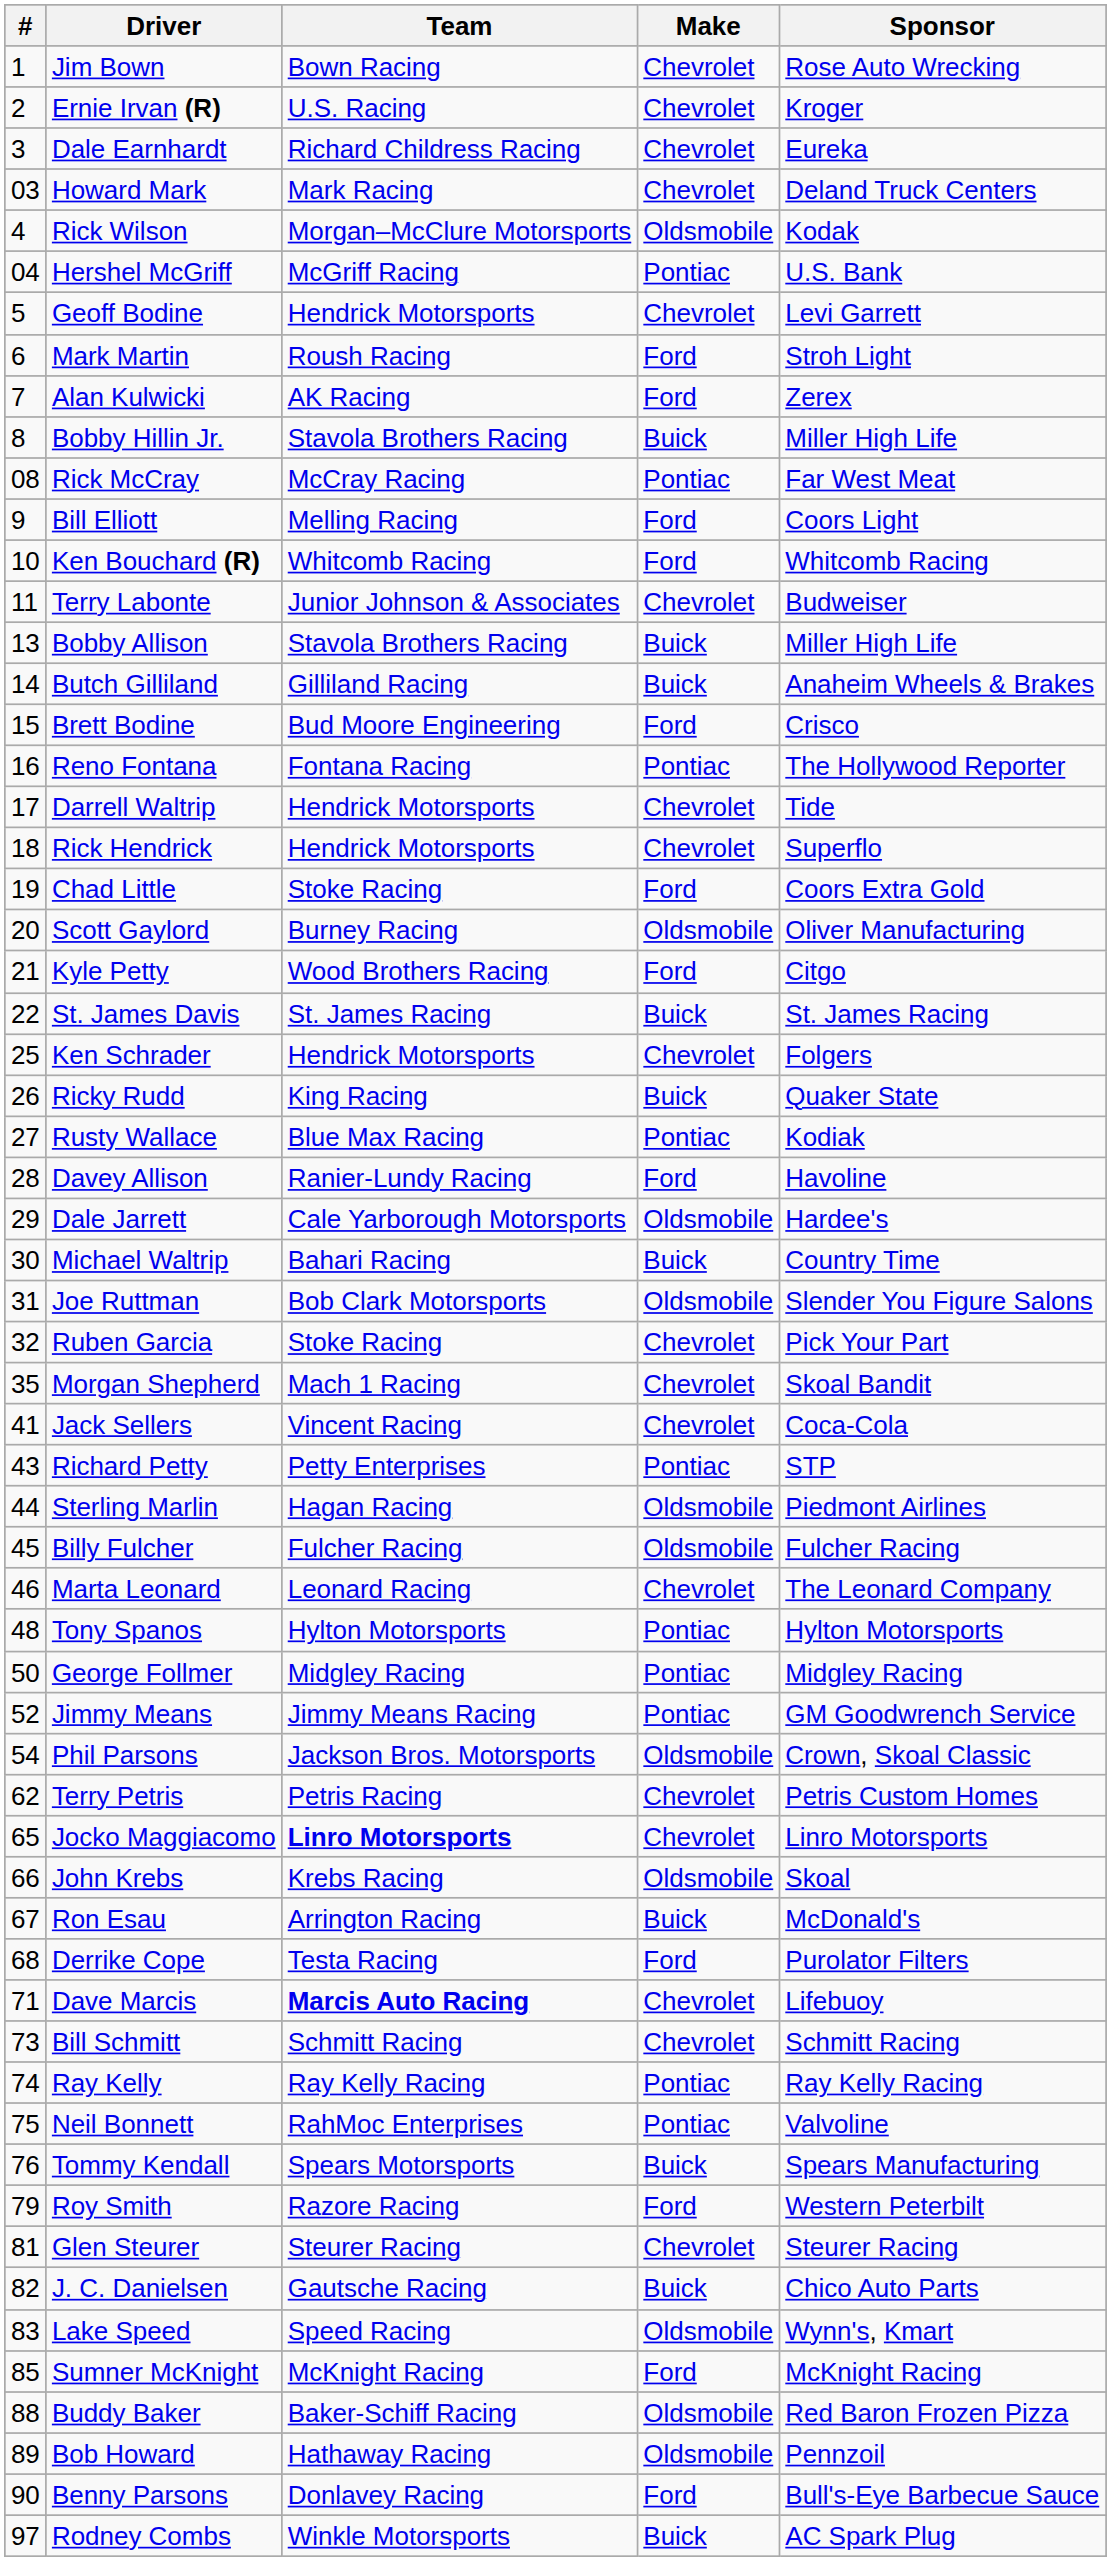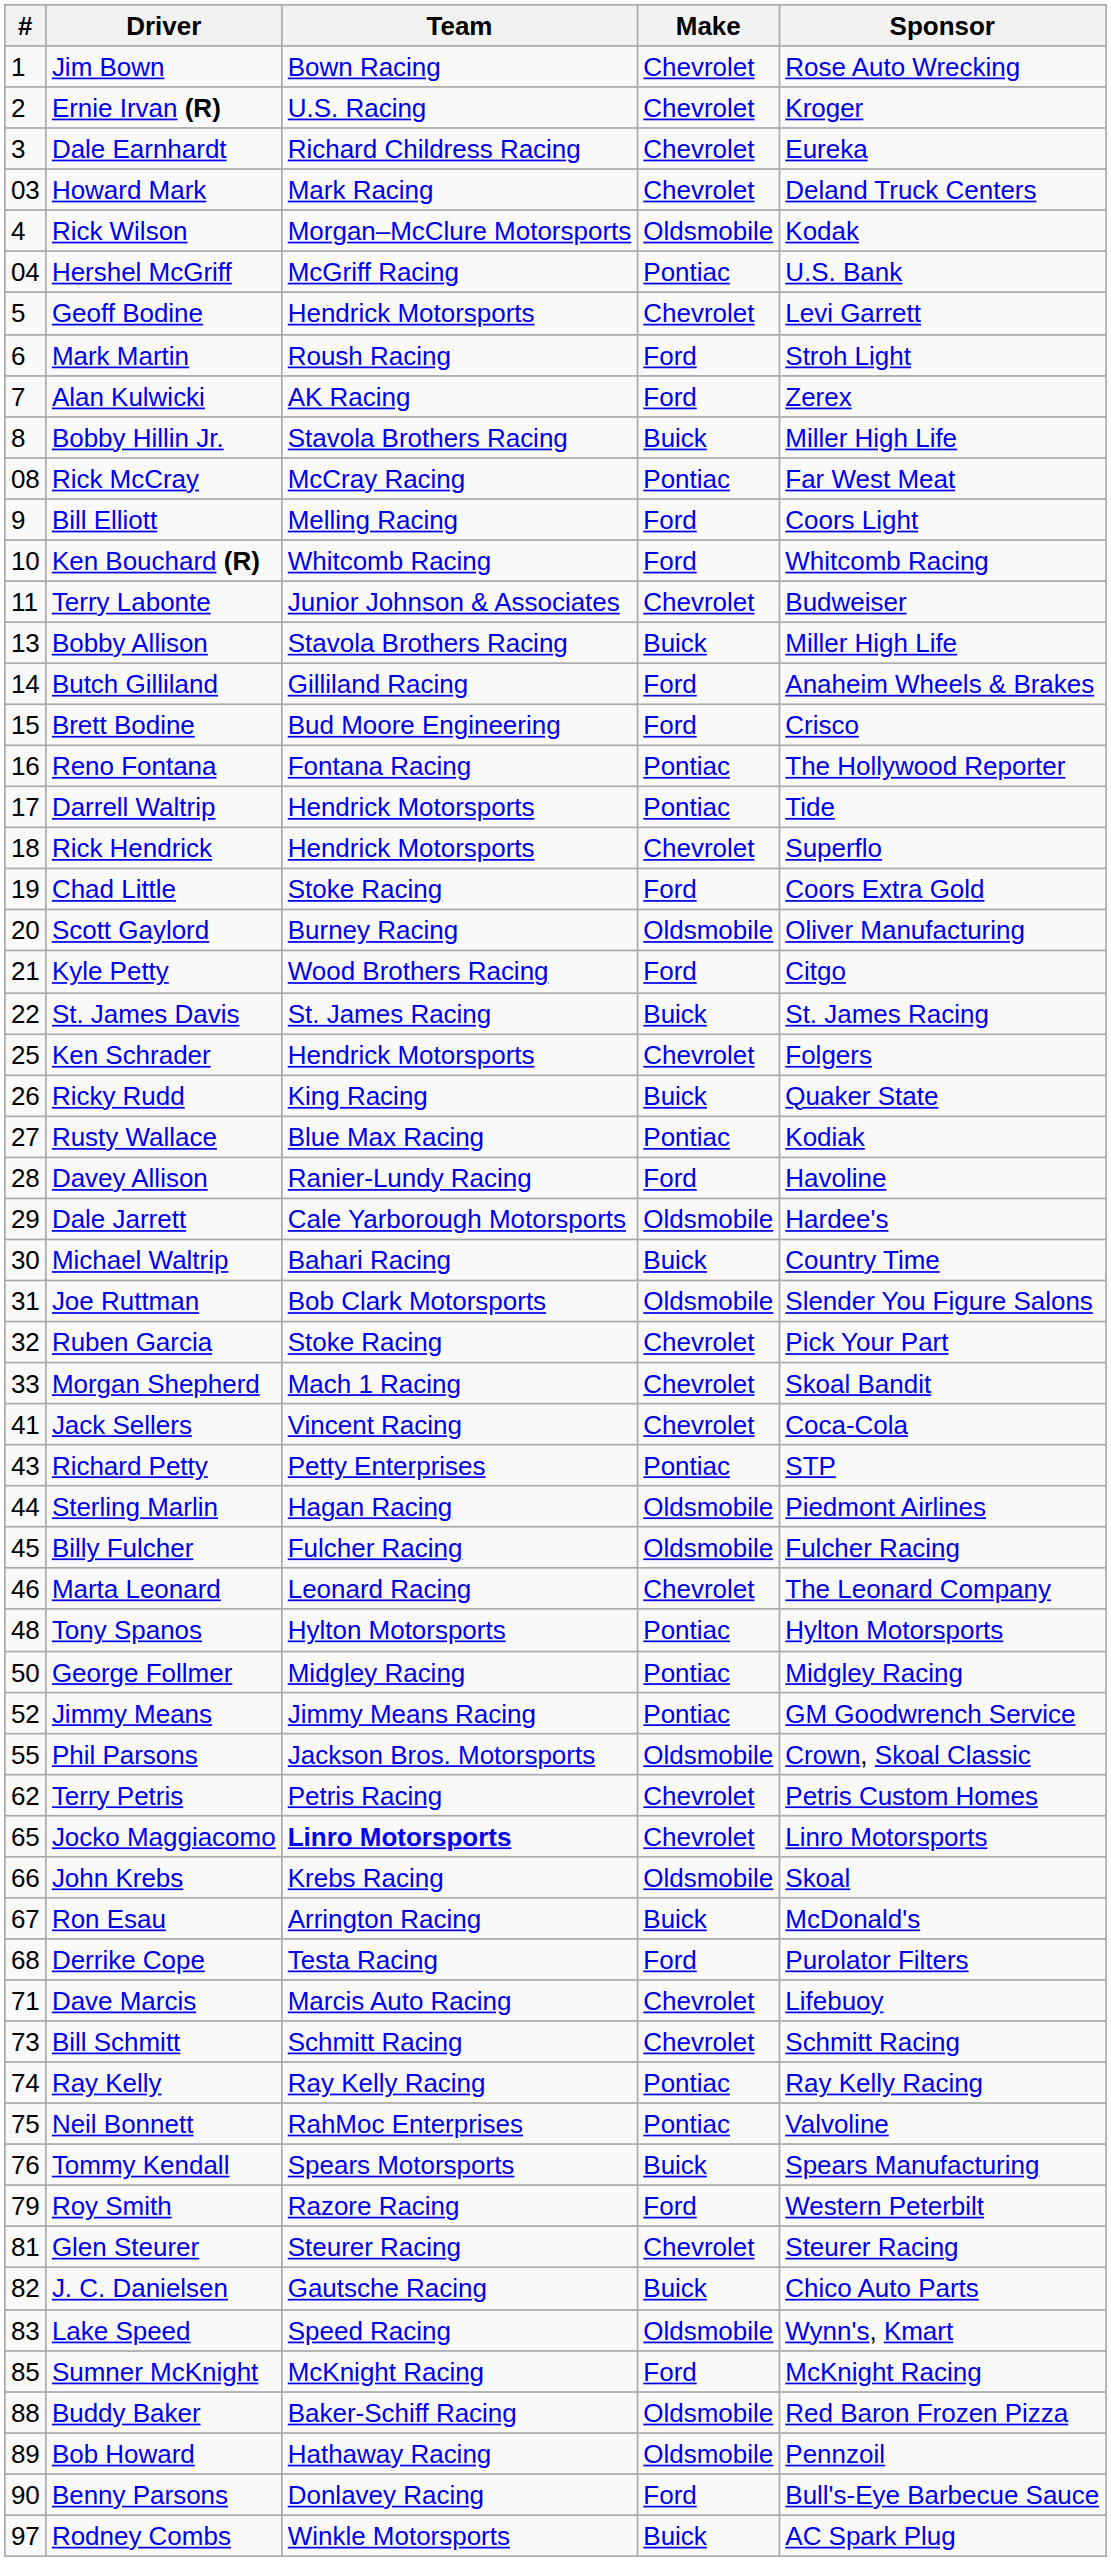 <table class="wikitable" style="font-size:95%">
 <tr>
 <th>#</th>
 <th>Driver</th>
 <th>Team</th>
 <th>Make</th>
 <th>Sponsor</th>
 </tr>
 <tr>
 <td>1</td>
 <td><a href='#'>Jim Bown</a></td>
 <td><a href='#'>Bown Racing</a></td>
 <td><a href='#'>Chevrolet</a></td>
 <td><a href='#'>Rose Auto Wrecking</a></td>
 </tr>
 <tr>
 <td>2</td>
 <td><a href='#'>Ernie Irvan</a> <strong>(R)</strong></td>
 <td><a href='#'>U.S. Racing</a></td>
 <td><a href='#'>Chevrolet</a></td>
 <td><a href='#'>Kroger</a></td>
 </tr>
 <tr>
 <td>3</td>
 <td><a href='#'>Dale Earnhardt</a></td>
 <td><a href='#'>Richard Childress Racing</a></td>
 <td><a href='#'>Chevrolet</a></td>
 <td><a href='#'>Eureka</a></td>
 </tr>
 <tr>
 <td>03</td>
 <td><a href='#'>Howard Mark</a></td>
 <td><a href='#'>Mark Racing</a></td>
 <td><a href='#'>Chevrolet</a></td>
 <td><a href='#'>Deland Truck Centers</a></td>
 </tr>
 <tr>
 <td>4</td>
 <td><a href='#'>Rick Wilson</a></td>
 <td><a href='#'>Morgan–McClure Motorsports</a></td>
 <td><a href='#'>Oldsmobile</a></td>
 <td><a href='#'>Kodak</a></td>
 </tr>
 <tr>
 <td>04</td>
 <td><a href='#'>Hershel McGriff</a></td>
 <td><a href='#'>McGriff Racing</a></td>
 <td><a href='#'>Pontiac</a></td>
 <td><a href='#'>U.S. Bank</a></td>
 </tr>
 <tr>
 <td>5</td>
 <td><a href='#'>Geoff Bodine</a></td>
 <td><a href='#'>Hendrick Motorsports</a></td>
 <td><a href='#'>Chevrolet</a></td>
 <td><a href='#'>Levi Garrett</a></td>
 </tr>
 <tr>
 <td>6</td>
 <td><a href='#'>Mark Martin</a></td>
 <td><a href='#'>Roush Racing</a></td>
 <td><a href='#'>Ford</a></td>
 <td><a href='#'>Stroh Light</a></td>
 </tr>
 <tr>
 <td>7</td>
 <td><a href='#'>Alan Kulwicki</a></td>
 <td><a href='#'>AK Racing</a></td>
 <td><a href='#'>Ford</a></td>
 <td><a href='#'>Zerex</a></td>
 </tr>
 <tr>
 <td>8</td>
 <td><a href='#'>Bobby Hillin Jr.</a></td>
 <td><a href='#'>Stavola Brothers Racing</a></td>
 <td><a href='#'>Buick</a></td>
 <td><a href='#'>Miller High Life</a></td>
 </tr>
 <tr>
 <td>08</td>
 <td><a href='#'>Rick McCray</a></td>
 <td><a href='#'>McCray Racing</a></td>
 <td><a href='#'>Pontiac</a></td>
 <td><a href='#'>Far West Meat</a></td>
 </tr>
 <tr>
 <td>9</td>
 <td><a href='#'>Bill Elliott</a></td>
 <td><a href='#'>Melling Racing</a></td>
 <td><a href='#'>Ford</a></td>
 <td><a href='#'>Coors Light</a></td>
 </tr>
 <tr>
 <td>10</td>
 <td><a href='#'>Ken Bouchard</a> <strong>(R)</strong></td>
 <td><a href='#'>Whitcomb Racing</a></td>
 <td><a href='#'>Ford</a></td>
 <td><a href='#'>Whitcomb Racing</a></td>
 </tr>
 <tr>
 <td>11</td>
 <td><a href='#'>Terry Labonte</a></td>
 <td><a href='#'>Junior Johnson & Associates</a></td>
 <td><a href='#'>Chevrolet</a></td>
 <td><a href='#'>Budweiser</a></td>
 </tr>
 <tr>
 <td>13</td>
 <td><a href='#'>Bobby Allison</a></td>
 <td><a href='#'>Stavola Brothers Racing</a></td>
 <td><a href='#'>Buick</a></td>
 <td><a href='#'>Miller High Life</a></td>
 </tr>
 <tr>
 <td>14</td>
 <td><a href='#'>Butch Gilliland</a></td>
 <td><a href='#'>Gilliland Racing</a></td>
-<td><a href='#'>Buick</a></td>
+<td><a href='#'>Ford</a></td>
 <td><a href='#'>Anaheim Wheels & Brakes</a></td>
 </tr>
 <tr>
 <td>15</td>
 <td><a href='#'>Brett Bodine</a></td>
 <td><a href='#'>Bud Moore Engineering</a></td>
 <td><a href='#'>Ford</a></td>
 <td><a href='#'>Crisco</a></td>
 </tr>
 <tr>
 <td>16</td>
 <td><a href='#'>Reno Fontana</a></td>
 <td><a href='#'>Fontana Racing</a></td>
 <td><a href='#'>Pontiac</a></td>
 <td><a href='#'>The Hollywood Reporter</a></td>
 </tr>
 <tr>
 <td>17</td>
 <td><a href='#'>Darrell Waltrip</a></td>
 <td><a href='#'>Hendrick Motorsports</a></td>
-<td><a href='#'>Chevrolet</a></td>
+<td><a href='#'>Pontiac</a></td>
 <td><a href='#'>Tide</a></td>
 </tr>
 <tr>
 <td>18</td>
 <td><a href='#'>Rick Hendrick</a></td>
 <td><a href='#'>Hendrick Motorsports</a></td>
 <td><a href='#'>Chevrolet</a></td>
 <td><a href='#'>Superflo</a></td>
 </tr>
 <tr>
 <td>19</td>
 <td><a href='#'>Chad Little</a></td>
 <td><a href='#'>Stoke Racing</a></td>
 <td><a href='#'>Ford</a></td>
 <td><a href='#'>Coors Extra Gold</a></td>
 </tr>
 <tr>
 <td>20</td>
 <td><a href='#'>Scott Gaylord</a></td>
 <td><a href='#'>Burney Racing</a></td>
 <td><a href='#'>Oldsmobile</a></td>
 <td><a href='#'>Oliver Manufacturing</a></td>
 </tr>
 <tr>
 <td>21</td>
 <td><a href='#'>Kyle Petty</a></td>
 <td><a href='#'>Wood Brothers Racing</a></td>
 <td><a href='#'>Ford</a></td>
 <td><a href='#'>Citgo</a></td>
 </tr>
 <tr>
 <td>22</td>
 <td><a href='#'>St. James Davis</a></td>
 <td><a href='#'>St. James Racing</a></td>
 <td><a href='#'>Buick</a></td>
 <td><a href='#'>St. James Racing</a></td>
 </tr>
 <tr>
 <td>25</td>
 <td><a href='#'>Ken Schrader</a></td>
 <td><a href='#'>Hendrick Motorsports</a></td>
 <td><a href='#'>Chevrolet</a></td>
 <td><a href='#'>Folgers</a></td>
 </tr>
 <tr>
 <td>26</td>
 <td><a href='#'>Ricky Rudd</a></td>
 <td><a href='#'>King Racing</a></td>
 <td><a href='#'>Buick</a></td>
 <td><a href='#'>Quaker State</a></td>
 </tr>
 <tr>
 <td>27</td>
 <td><a href='#'>Rusty Wallace</a></td>
 <td><a href='#'>Blue Max Racing</a></td>
 <td><a href='#'>Pontiac</a></td>
 <td><a href='#'>Kodiak</a></td>
 </tr>
 <tr>
 <td>28</td>
 <td><a href='#'>Davey Allison</a></td>
 <td><a href='#'>Ranier-Lundy Racing</a></td>
 <td><a href='#'>Ford</a></td>
 <td><a href='#'>Havoline</a></td>
 </tr>
 <tr>
 <td>29</td>
 <td><a href='#'>Dale Jarrett</a></td>
 <td><a href='#'>Cale Yarborough Motorsports</a></td>
 <td><a href='#'>Oldsmobile</a></td>
 <td><a href='#'>Hardee's</a></td>
 </tr>
 <tr>
 <td>30</td>
 <td><a href='#'>Michael Waltrip</a></td>
 <td><a href='#'>Bahari Racing</a></td>
 <td><a href='#'>Buick</a></td>
 <td><a href='#'>Country Time</a></td>
 </tr>
 <tr>
 <td>31</td>
 <td><a href='#'>Joe Ruttman</a></td>
 <td><a href='#'>Bob Clark Motorsports</a></td>
 <td><a href='#'>Oldsmobile</a></td>
 <td><a href='#'>Slender You Figure Salons</a></td>
 </tr>
 <tr>
 <td>32</td>
 <td><a href='#'>Ruben Garcia</a></td>
 <td><a href='#'>Stoke Racing</a></td>
 <td><a href='#'>Chevrolet</a></td>
 <td><a href='#'>Pick Your Part</a></td>
 </tr>
 <tr>
-<td>35</td>
+<td>33</td>
 <td><a href='#'>Morgan Shepherd</a></td>
 <td><a href='#'>Mach 1 Racing</a></td>
 <td><a href='#'>Chevrolet</a></td>
 <td><a href='#'>Skoal Bandit</a></td>
 </tr>
 <tr>
 <td>41</td>
 <td><a href='#'>Jack Sellers</a></td>
 <td><a href='#'>Vincent Racing</a></td>
 <td><a href='#'>Chevrolet</a></td>
 <td><a href='#'>Coca-Cola</a></td>
 </tr>
 <tr>
 <td>43</td>
 <td><a href='#'>Richard Petty</a></td>
 <td><a href='#'>Petty Enterprises</a></td>
 <td><a href='#'>Pontiac</a></td>
 <td><a href='#'>STP</a></td>
 </tr>
 <tr>
 <td>44</td>
 <td><a href='#'>Sterling Marlin</a></td>
 <td><a href='#'>Hagan Racing</a></td>
 <td><a href='#'>Oldsmobile</a></td>
 <td><a href='#'>Piedmont Airlines</a></td>
 </tr>
 <tr>
 <td>45</td>
 <td><a href='#'>Billy Fulcher</a></td>
 <td><a href='#'>Fulcher Racing</a></td>
 <td><a href='#'>Oldsmobile</a></td>
 <td><a href='#'>Fulcher Racing</a></td>
 </tr>
 <tr>
 <td>46</td>
 <td><a href='#'>Marta Leonard</a></td>
 <td><a href='#'>Leonard Racing</a></td>
 <td><a href='#'>Chevrolet</a></td>
 <td><a href='#'>The Leonard Company</a></td>
 </tr>
 <tr>
 <td>48</td>
 <td><a href='#'>Tony Spanos</a></td>
 <td><a href='#'>Hylton Motorsports</a></td>
 <td><a href='#'>Pontiac</a></td>
 <td><a href='#'>Hylton Motorsports</a></td>
 </tr>
 <tr>
 <td>50</td>
 <td><a href='#'>George Follmer</a></td>
 <td><a href='#'>Midgley Racing</a></td>
 <td><a href='#'>Pontiac</a></td>
 <td><a href='#'>Midgley Racing</a></td>
 </tr>
 <tr>
 <td>52</td>
 <td><a href='#'>Jimmy Means</a></td>
 <td><a href='#'>Jimmy Means Racing</a></td>
 <td><a href='#'>Pontiac</a></td>
 <td><a href='#'>GM Goodwrench Service</a></td>
 </tr>
 <tr>
-<td>54</td>
+<td>55</td>
 <td><a href='#'>Phil Parsons</a></td>
 <td><a href='#'>Jackson Bros. Motorsports</a></td>
 <td><a href='#'>Oldsmobile</a></td>
 <td><a href='#'>Crown</a>, <a href='#'>Skoal Classic</a></td>
 </tr>
 <tr>
 <td>62</td>
 <td><a href='#'>Terry Petris</a></td>
 <td><a href='#'>Petris Racing</a></td>
 <td><a href='#'>Chevrolet</a></td>
 <td><a href='#'>Petris Custom Homes</a></td>
 </tr>
 <tr>
 <td>65</td>
 <td><a href='#'>Jocko Maggiacomo</a></td>
 <td><strong><a href='#'>Linro Motorsports</a></strong></td>
 <td><a href='#'>Chevrolet</a></td>
 <td><a href='#'>Linro Motorsports</a></td>
 </tr>
 <tr>
 <td>66</td>
 <td><a href='#'>John Krebs</a></td>
 <td><a href='#'>Krebs Racing</a></td>
 <td><a href='#'>Oldsmobile</a></td>
 <td><a href='#'>Skoal</a></td>
 </tr>
 <tr>
 <td>67</td>
 <td><a href='#'>Ron Esau</a></td>
 <td><a href='#'>Arrington Racing</a></td>
 <td><a href='#'>Buick</a></td>
 <td><a href='#'>McDonald's</a></td>
 </tr>
 <tr>
 <td>68</td>
 <td><a href='#'>Derrike Cope</a></td>
 <td><a href='#'>Testa Racing</a></td>
 <td><a href='#'>Ford</a></td>
 <td><a href='#'>Purolator Filters</a></td>
 </tr>
 <tr>
 <td>71</td>
 <td><a href='#'>Dave Marcis</a></td>
-<td><strong><a href='#'>Marcis Auto Racing</a></strong></td>
+<td><a href='#'>Marcis Auto Racing</a></td>
 <td><a href='#'>Chevrolet</a></td>
 <td><a href='#'>Lifebuoy</a></td>
 </tr>
 <tr>
 <td>73</td>
 <td><a href='#'>Bill Schmitt</a></td>
 <td><a href='#'>Schmitt Racing</a></td>
 <td><a href='#'>Chevrolet</a></td>
 <td><a href='#'>Schmitt Racing</a></td>
 </tr>
 <tr>
 <td>74</td>
 <td><a href='#'>Ray Kelly</a></td>
 <td><a href='#'>Ray Kelly Racing</a></td>
 <td><a href='#'>Pontiac</a></td>
 <td><a href='#'>Ray Kelly Racing</a></td>
 </tr>
 <tr>
 <td>75</td>
 <td><a href='#'>Neil Bonnett</a></td>
 <td><a href='#'>RahMoc Enterprises</a></td>
 <td><a href='#'>Pontiac</a></td>
 <td><a href='#'>Valvoline</a></td>
 </tr>
 <tr>
 <td>76</td>
 <td><a href='#'>Tommy Kendall</a></td>
 <td><a href='#'>Spears Motorsports</a></td>
 <td><a href='#'>Buick</a></td>
 <td><a href='#'>Spears Manufacturing</a></td>
 </tr>
 <tr>
 <td>79</td>
 <td><a href='#'>Roy Smith</a></td>
 <td><a href='#'>Razore Racing</a></td>
 <td><a href='#'>Ford</a></td>
 <td><a href='#'>Western Peterbilt</a></td>
 </tr>
 <tr>
 <td>81</td>
 <td><a href='#'>Glen Steurer</a></td>
 <td><a href='#'>Steurer Racing</a></td>
 <td><a href='#'>Chevrolet</a></td>
 <td><a href='#'>Steurer Racing</a></td>
 </tr>
 <tr>
 <td>82</td>
 <td><a href='#'>J. C. Danielsen</a></td>
 <td><a href='#'>Gautsche Racing</a></td>
 <td><a href='#'>Buick</a></td>
 <td><a href='#'>Chico Auto Parts</a></td>
 </tr>
 <tr>
 <td>83</td>
 <td><a href='#'>Lake Speed</a></td>
 <td><a href='#'>Speed Racing</a></td>
 <td><a href='#'>Oldsmobile</a></td>
 <td><a href='#'>Wynn's</a>, <a href='#'>Kmart</a></td>
 </tr>
 <tr>
 <td>85</td>
 <td><a href='#'>Sumner McKnight</a></td>
 <td><a href='#'>McKnight Racing</a></td>
 <td><a href='#'>Ford</a></td>
 <td><a href='#'>McKnight Racing</a></td>
 </tr>
 <tr>
 <td>88</td>
 <td><a href='#'>Buddy Baker</a></td>
 <td><a href='#'>Baker-Schiff Racing</a></td>
 <td><a href='#'>Oldsmobile</a></td>
 <td><a href='#'>Red Baron Frozen Pizza</a></td>
 </tr>
 <tr>
 <td>89</td>
 <td><a href='#'>Bob Howard</a></td>
 <td><a href='#'>Hathaway Racing</a></td>
 <td><a href='#'>Oldsmobile</a></td>
 <td><a href='#'>Pennzoil</a></td>
 </tr>
 <tr>
 <td>90</td>
 <td><a href='#'>Benny Parsons</a></td>
 <td><a href='#'>Donlavey Racing</a></td>
 <td><a href='#'>Ford</a></td>
 <td><a href='#'>Bull's-Eye Barbecue Sauce</a></td>
 </tr>
 <tr>
 <td>97</td>
 <td><a href='#'>Rodney Combs</a></td>
 <td><a href='#'>Winkle Motorsports</a></td>
 <td><a href='#'>Buick</a></td>
 <td><a href='#'>AC Spark Plug</a></td>
 </tr>
 </table>
